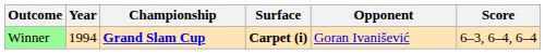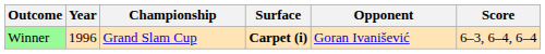 <table class="sortable wikitable">
 <tr>
 <th>Outcome</th>
 <th>Year</th>
 <th width=160>Championship</th>
 <th>Surface</th>
 <th width=160>Opponent</th>
 <th class="unsortable">Score</th>
 </tr>
 <tr bgcolor=moccasin>
 <td bgcolor=98FB98>Winner</td>
-<td>1994</td>
-<td><strong><a href='#'>Grand Slam Cup</a></strong></td>
+<td>1996</td>
+<td><a href='#'>Grand Slam Cup</a></td>
 <td><strong>Carpet (i)</strong></td>
 <td> <a href='#'>Goran Ivanišević</a></td>
 <td>6–3, 6–4, 6–4</td>
 </tr>
 </table>
